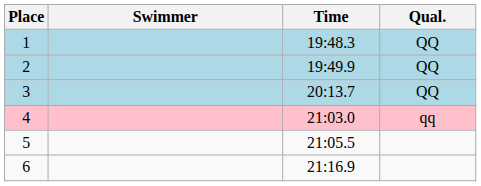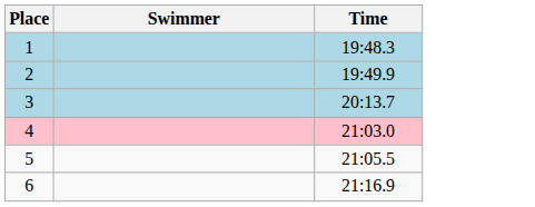 <table class=wikitable style="text-align:center">
 <tr>
 <th>Place</th>
 <th width=230>Swimmer</th>
 <th width=90>Time</th>
-<th width=90>Qual.</th>
 </tr>
 <tr bgcolor=lightblue>
 <td>1</td>
 <td align=left></td>
 <td>19:48.3</td>
-<td>QQ</td>
 </tr>
 <tr bgcolor=lightblue>
 <td>2</td>
 <td align=left></td>
 <td>19:49.9</td>
-<td>QQ</td>
 </tr>
 <tr bgcolor=lightblue>
 <td>3</td>
 <td align=left></td>
 <td>20:13.7</td>
-<td>QQ</td>
 </tr>
 <tr bgcolor=pink>
 <td>4</td>
 <td align=left></td>
 <td>21:03.0</td>
-<td>qq</td>
 </tr>
 <tr>
 <td>5</td>
 <td align=left></td>
 <td>21:05.5</td>
-<td></td>
 </tr>
 <tr>
 <td>6</td>
 <td align=left></td>
 <td>21:16.9</td>
-<td></td>
 </tr>
 </table>
